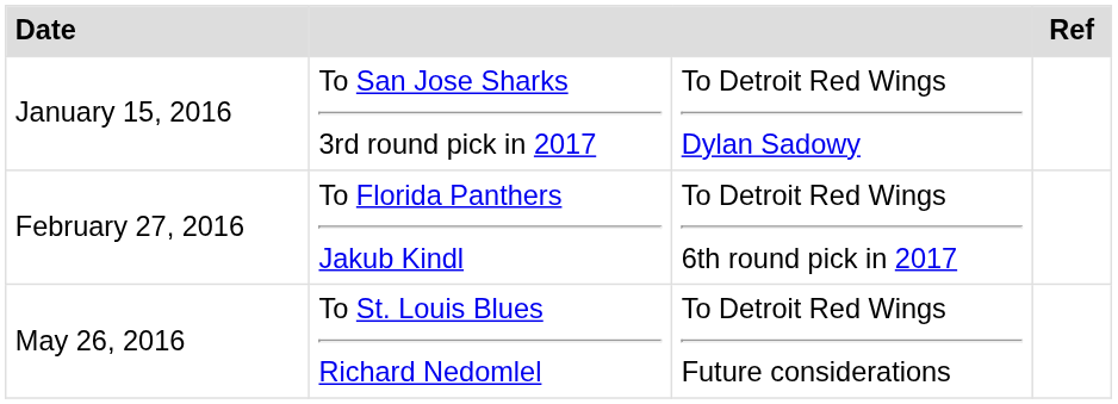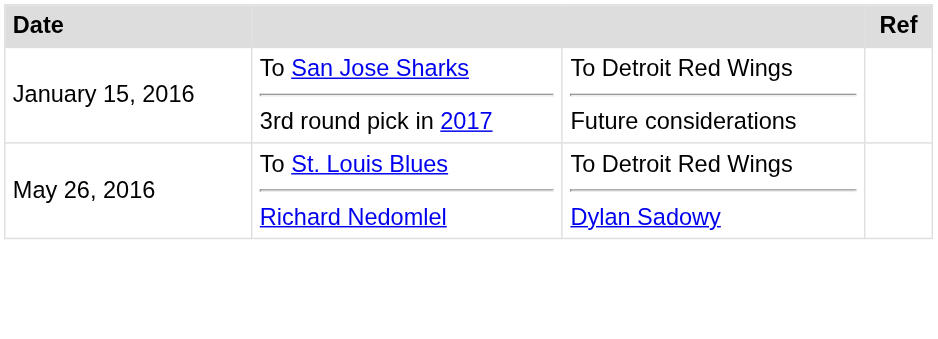 <table border=1 style="border-collapse:collapse" bordercolor="#DFDFDF" cellpadding="5" width=50%>
 <tr bgcolor="#dddddd">
 <td><strong>Date</strong></td>
 <th colspan="2"></th>
 <th>Ref</th>
 </tr>
 <tr>
 <td>January 15, 2016</td>
 <td valign="top">To <a href='#'>San Jose Sharks</a> <hr>3rd round pick in <a href='#'>2017</a></td>
-<td valign="top">To Detroit Red Wings <hr><a href='#'>Dylan Sadowy</a></td>
-<td></td>
-</tr>
-<tr>
-<td>February 27, 2016</td>
-<td valign="top">To <a href='#'>Florida Panthers</a> <hr><a href='#'>Jakub Kindl</a> </td>
-<td valign="top">To Detroit Red Wings <hr>6th round pick in <a href='#'>2017</a></td>
+<td valign="top">To Detroit Red Wings <hr>Future considerations</td>
 <td></td>
 </tr>
 <tr>
 <td>May 26, 2016</td>
 <td valign="top">To <a href='#'>St. Louis Blues</a> <hr><a href='#'>Richard Nedomlel</a></td>
-<td valign="top">To Detroit Red Wings <hr>Future considerations</td>
+<td valign="top">To Detroit Red Wings <hr><a href='#'>Dylan Sadowy</a></td>
 <td></td>
 </tr>
 </table>
